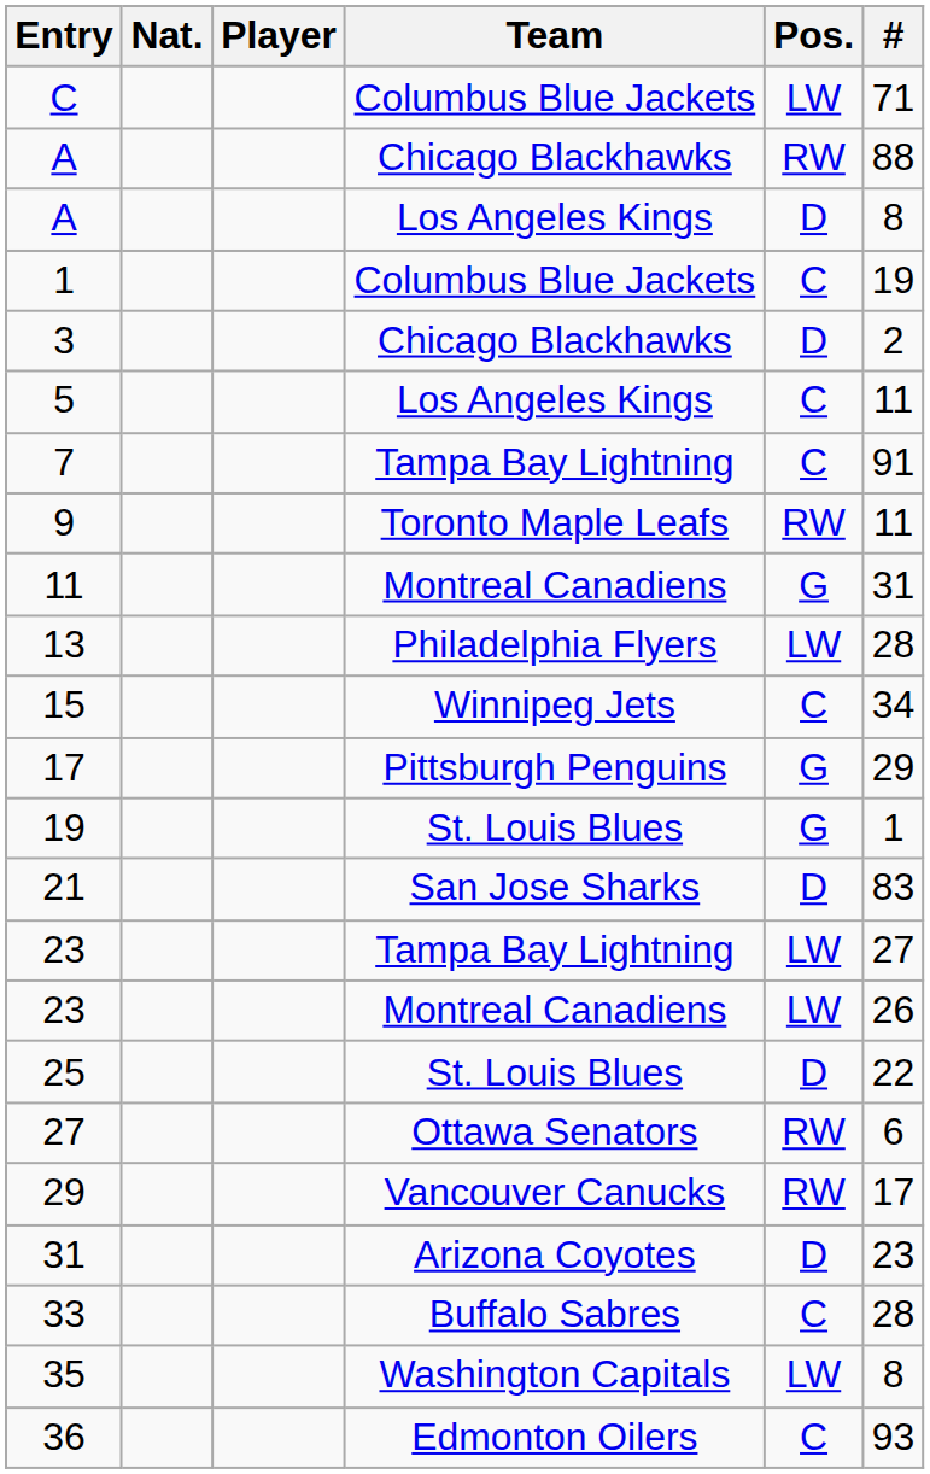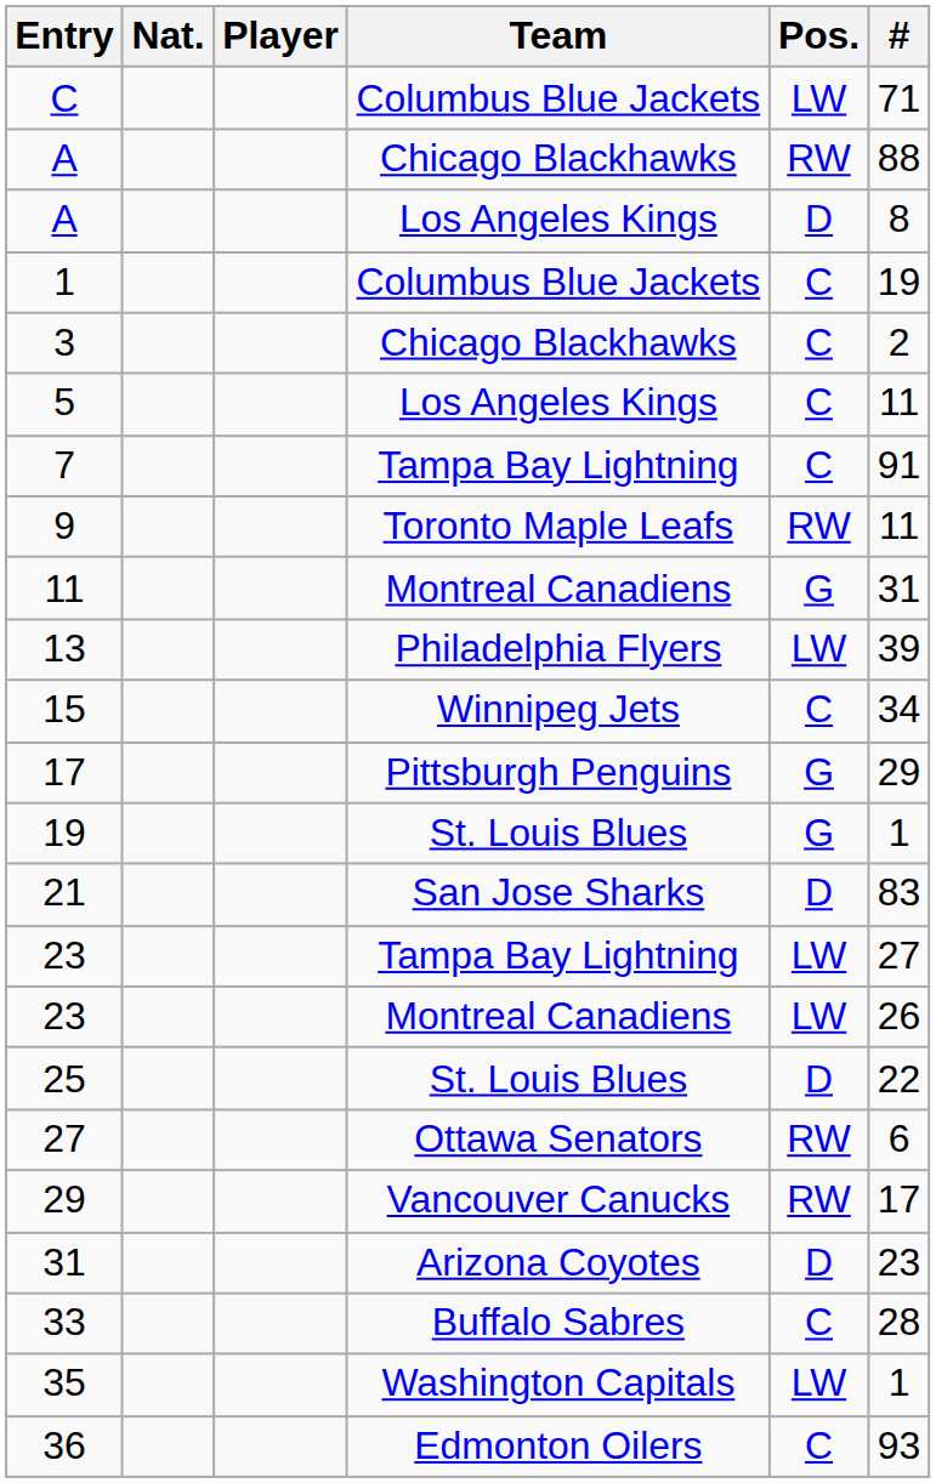 <table class="wikitable sortable" style="text-align:center">
 <tr>
 <th>Entry</th>
 <th>Nat.</th>
 <th>Player</th>
 <th>Team</th>
 <th>Pos.</th>
 <th>#</th>
 </tr>
 <tr>
 <td><a href='#'>C</a></td>
 <td></td>
 <td></td>
 <td><a href='#'>Columbus Blue Jackets</a></td>
 <td><a href='#'>LW</a></td>
 <td>71</td>
 </tr>
 <tr>
 <td><a href='#'>A</a></td>
 <td></td>
 <td></td>
 <td><a href='#'>Chicago Blackhawks</a></td>
 <td><a href='#'>RW</a></td>
 <td>88</td>
 </tr>
 <tr>
 <td><a href='#'>A</a></td>
 <td></td>
 <td></td>
 <td><a href='#'>Los Angeles Kings</a></td>
 <td><a href='#'>D</a></td>
 <td>8</td>
 </tr>
 <tr>
 <td>1</td>
 <td></td>
 <td></td>
 <td><a href='#'>Columbus Blue Jackets</a></td>
 <td><a href='#'>C</a></td>
 <td>19</td>
 </tr>
 <tr>
 <td>3</td>
 <td></td>
 <td></td>
 <td><a href='#'>Chicago Blackhawks</a></td>
-<td><a href='#'>D</a></td>
+<td><a href='#'>C</a></td>
 <td>2</td>
 </tr>
 <tr>
 <td>5</td>
 <td></td>
 <td></td>
 <td><a href='#'>Los Angeles Kings</a></td>
 <td><a href='#'>C</a></td>
 <td>11</td>
 </tr>
 <tr>
 <td>7</td>
 <td></td>
 <td></td>
 <td><a href='#'>Tampa Bay Lightning</a></td>
 <td><a href='#'>C</a></td>
 <td>91</td>
 </tr>
 <tr>
 <td>9</td>
 <td></td>
 <td></td>
 <td><a href='#'>Toronto Maple Leafs</a></td>
 <td><a href='#'>RW</a></td>
 <td>11</td>
 </tr>
 <tr>
 <td>11</td>
 <td></td>
 <td></td>
 <td><a href='#'>Montreal Canadiens</a></td>
 <td><a href='#'>G</a></td>
 <td>31</td>
 </tr>
 <tr>
 <td>13</td>
 <td></td>
 <td></td>
 <td><a href='#'>Philadelphia Flyers</a></td>
 <td><a href='#'>LW</a></td>
-<td>28</td>
+<td>39</td>
 </tr>
 <tr>
 <td>15</td>
 <td></td>
 <td></td>
 <td><a href='#'>Winnipeg Jets</a></td>
 <td><a href='#'>C</a></td>
 <td>34</td>
 </tr>
 <tr>
 <td>17</td>
 <td></td>
 <td></td>
 <td><a href='#'>Pittsburgh Penguins</a></td>
 <td><a href='#'>G</a></td>
 <td>29</td>
 </tr>
 <tr>
 <td>19</td>
 <td></td>
 <td></td>
 <td><a href='#'>St. Louis Blues</a></td>
 <td><a href='#'>G</a></td>
 <td>1</td>
 </tr>
 <tr>
 <td>21</td>
 <td></td>
 <td></td>
 <td><a href='#'>San Jose Sharks</a></td>
 <td><a href='#'>D</a></td>
 <td>83</td>
 </tr>
 <tr>
 <td>23</td>
 <td></td>
 <td></td>
 <td><a href='#'>Tampa Bay Lightning</a></td>
 <td><a href='#'>LW</a></td>
 <td>27</td>
 </tr>
 <tr>
 <td>23</td>
 <td></td>
 <td></td>
 <td><a href='#'>Montreal Canadiens</a></td>
 <td><a href='#'>LW</a></td>
 <td>26</td>
 </tr>
 <tr>
 <td>25</td>
 <td></td>
 <td></td>
 <td><a href='#'>St. Louis Blues</a></td>
 <td><a href='#'>D</a></td>
 <td>22</td>
 </tr>
 <tr>
 <td>27</td>
 <td></td>
 <td></td>
 <td><a href='#'>Ottawa Senators</a></td>
 <td><a href='#'>RW</a></td>
 <td>6</td>
 </tr>
 <tr>
 <td>29</td>
 <td></td>
 <td></td>
 <td><a href='#'>Vancouver Canucks</a></td>
 <td><a href='#'>RW</a></td>
 <td>17</td>
 </tr>
 <tr>
 <td>31</td>
 <td></td>
 <td></td>
 <td><a href='#'>Arizona Coyotes</a></td>
 <td><a href='#'>D</a></td>
 <td>23</td>
 </tr>
 <tr>
 <td>33</td>
 <td></td>
 <td></td>
 <td><a href='#'>Buffalo Sabres</a></td>
 <td><a href='#'>C</a></td>
 <td>28</td>
 </tr>
 <tr>
 <td>35</td>
 <td></td>
 <td></td>
 <td><a href='#'>Washington Capitals</a></td>
 <td><a href='#'>LW</a></td>
-<td>8</td>
+<td>1</td>
 </tr>
 <tr>
 <td>36</td>
 <td></td>
 <td></td>
 <td><a href='#'>Edmonton Oilers</a></td>
 <td><a href='#'>C</a></td>
 <td>93</td>
 </tr>
 </table>
